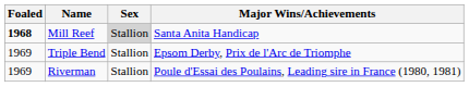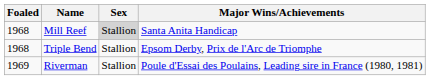 <table class="wikitable">
 <tr>
 <th>Foaled</th>
 <th>Name</th>
 <th>Sex</th>
 <th>Major Wins/Achievements</th>
 </tr>
 <tr>
-<td><strong>1968</strong></td>
+<td>1968</td>
 <td><a href='#'>Mill Reef</a></td>
 <td style="background: lightgrey;">Stallion</td>
 <td><a href='#'>Santa Anita Handicap</a></td>
 </tr>
 <tr>
-<td>1969</td>
+<td>1968</td>
 <td><a href='#'>Triple Bend</a></td>
 <td>Stallion</td>
 <td><a href='#'>Epsom Derby</a>, <a href='#'>Prix de l'Arc de Triomphe</a></td>
 </tr>
 <tr>
 <td>1969</td>
 <td><a href='#'>Riverman</a></td>
 <td>Stallion</td>
 <td><a href='#'>Poule d'Essai des Poulains</a>, <a href='#'>Leading sire in France</a> (1980, 1981)</td>
 </tr>
 </table>
